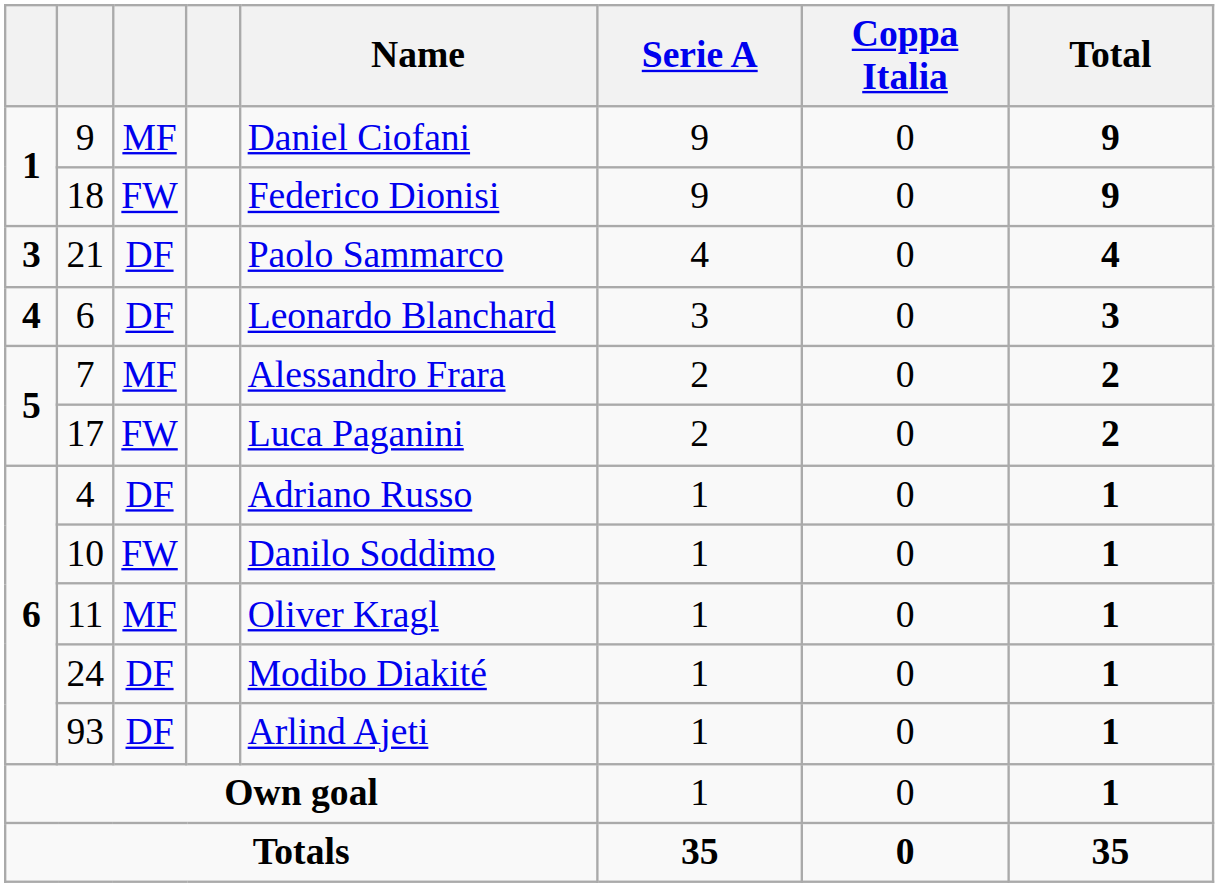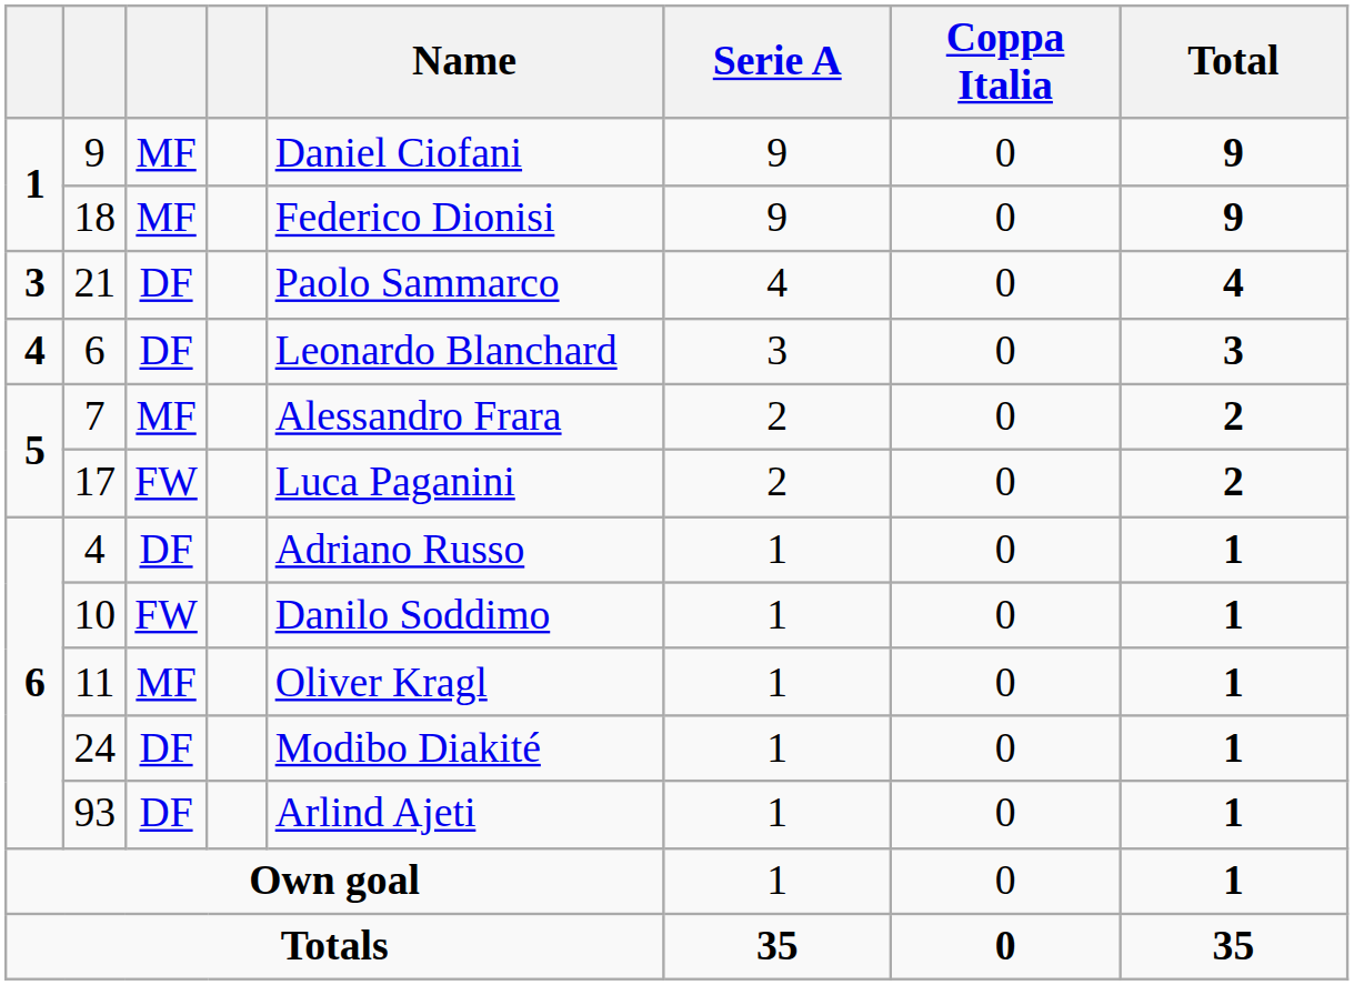 <table class="wikitable" style="text-align:center">
 <tr>
 <th width=15></th>
 <th width=15></th>
 <th width=15></th>
 <th width=15></th>
 <th width=145>Name</th>
 <th width=80><a href='#'>Serie A</a></th>
 <th width=80><a href='#'>Coppa Italia</a></th>
 <th width=80>Total</th>
 </tr>
 <tr>
 <td rowspan=2><strong>1</strong></td>
 <td>9</td>
 <td><a href='#'>MF</a></td>
 <td></td>
 <td align=left><a href='#'>Daniel Ciofani</a></td>
 <td>9</td>
 <td>0</td>
 <td><strong>9</strong></td>
 </tr>
 <tr>
 <td>18</td>
-<td><a href='#'>FW</a></td>
+<td><a href='#'>MF</a></td>
 <td></td>
 <td align=left><a href='#'>Federico Dionisi</a></td>
 <td>9</td>
 <td>0</td>
 <td><strong>9</strong></td>
 </tr>
 <tr>
 <td rowspan=1><strong>3</strong></td>
 <td>21</td>
 <td><a href='#'>DF</a></td>
 <td></td>
 <td align=left><a href='#'>Paolo Sammarco</a></td>
 <td>4</td>
 <td>0</td>
 <td><strong>4</strong></td>
 </tr>
 <tr>
 <td rowspan=1><strong>4</strong></td>
 <td>6</td>
 <td><a href='#'>DF</a></td>
 <td></td>
 <td align=left><a href='#'>Leonardo Blanchard</a></td>
 <td>3</td>
 <td>0</td>
 <td><strong>3</strong></td>
 </tr>
 <tr>
 <td rowspan=2><strong>5</strong></td>
 <td>7</td>
 <td><a href='#'>MF</a></td>
 <td></td>
 <td align=left><a href='#'>Alessandro Frara</a></td>
 <td>2</td>
 <td>0</td>
 <td><strong>2</strong></td>
 </tr>
 <tr>
 <td>17</td>
 <td><a href='#'>FW</a></td>
 <td></td>
 <td align=left><a href='#'>Luca Paganini</a></td>
 <td>2</td>
 <td>0</td>
 <td><strong>2</strong></td>
 </tr>
 <tr>
 <td rowspan=5><strong>6</strong></td>
 <td>4</td>
 <td><a href='#'>DF</a></td>
 <td></td>
 <td align=left><a href='#'>Adriano Russo</a></td>
 <td>1</td>
 <td>0</td>
 <td><strong>1</strong></td>
 </tr>
 <tr>
 <td>10</td>
 <td><a href='#'>FW</a></td>
 <td></td>
 <td align=left><a href='#'>Danilo Soddimo</a></td>
 <td>1</td>
 <td>0</td>
 <td><strong>1</strong></td>
 </tr>
 <tr>
 <td>11</td>
 <td><a href='#'>MF</a></td>
 <td></td>
 <td align=left><a href='#'>Oliver Kragl</a></td>
 <td>1</td>
 <td>0</td>
 <td><strong>1</strong></td>
 </tr>
 <tr>
 <td>24</td>
 <td><a href='#'>DF</a></td>
 <td></td>
 <td align=left><a href='#'>Modibo Diakité</a></td>
 <td>1</td>
 <td>0</td>
 <td><strong>1</strong></td>
 </tr>
 <tr>
 <td>93</td>
 <td><a href='#'>DF</a></td>
 <td></td>
 <td align=left><a href='#'>Arlind Ajeti</a></td>
 <td>1</td>
 <td>0</td>
 <td><strong>1</strong></td>
 </tr>
 <tr>
 <td colspan=5><strong>Own goal</strong></td>
 <td>1</td>
 <td>0</td>
 <td><strong>1</strong></td>
 </tr>
 <tr>
 <td colspan=5><strong>Totals</strong></td>
 <td><strong>35</strong></td>
 <td><strong>0</strong></td>
 <td><strong>35</strong></td>
 </tr>
 </table>
